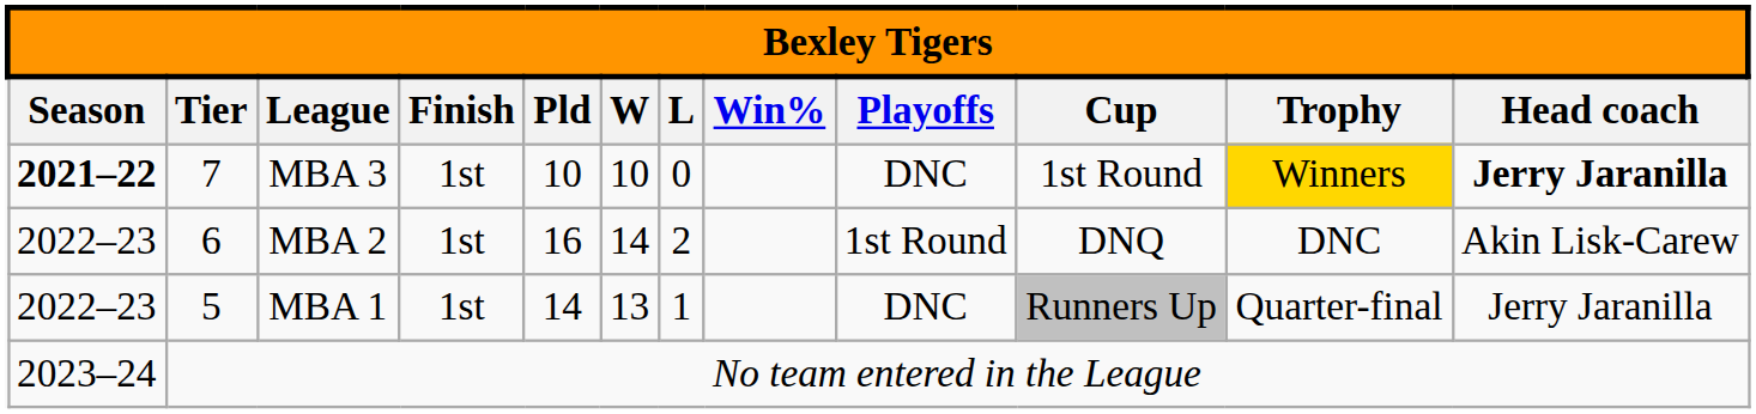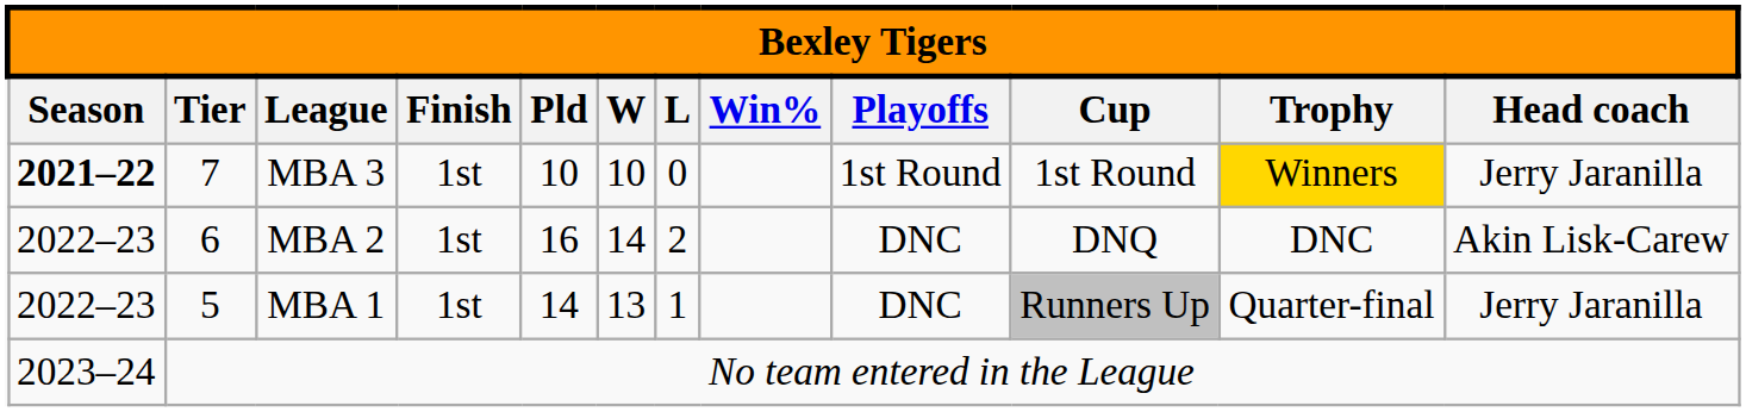 <table class="wikitable plainrowheaders" style="text-align:center; font-size:90%" summary="Season (sortable), Team, Conference, Conference finish (sortable), Division, Division finish (sortable), Wins (sortable), Losses (sortable), Win% (sortable), GB (sortable), Playoffs, Awards and Head coach">
 <tr>
 <td colspan="14" align=center style="border:2px solid #000; background-color:#FF9500"><span><strong>Bexley Tigers</strong></span></td>
 </tr>
 <tr>
 <th scope="col">Season</th>
 <th scope="col">Tier</th>
 <th scope="col">League</th>
 <th scope="col">Finish</th>
 <th>Pld</th>
 <th scope="col">W</th>
 <th scope="col">L</th>
 <th scope="col"><a href='#'>Win%</a></th>
 <th scope="col" class="unsortable"><a href='#'>Playoffs</a></th>
 <th scope="col" class="unsortable">Cup</th>
 <th scope="col" class="unsortable">Trophy</th>
 <th scope="col">Head coach</th>
 </tr>
 <tr>
 <td><strong>2021–22</strong></td>
 <td>7</td>
 <td>MBA 3</td>
 <td>1st </td>
 <td>10</td>
 <td>10</td>
 <td>0</td>
 <td></td>
-<td>DNC</td>
+<td>1st Round</td>
 <td>1st Round</td>
 <td style="text-align:center;" bgcolor=gold>Winners</td>
-<td><strong>Jerry Jaranilla</strong></td>
+<td>Jerry Jaranilla</td>
 </tr>
 <tr>
 <td>2022–23</td>
 <td>6</td>
 <td>MBA 2</td>
 <td>1st </td>
 <td>16</td>
 <td>14</td>
 <td>2</td>
 <td></td>
-<td>1st Round</td>
+<td>DNC</td>
 <td>DNQ</td>
 <td>DNC</td>
 <td>Akin Lisk-Carew</td>
 </tr>
 <tr>
 <td>2022–23</td>
 <td>5</td>
 <td>MBA 1</td>
 <td>1st </td>
 <td>14</td>
 <td>13</td>
 <td>1</td>
 <td></td>
 <td>DNC</td>
 <td style="text-align:center;" bgcolor=silver>Runners Up</td>
 <td>Quarter-final</td>
 <td>Jerry Jaranilla</td>
 </tr>
 <tr>
 <td>2023–24</td>
 <td colspan=13 align=center><em>No team entered in the League</em></td>
 </tr>
 </table>
